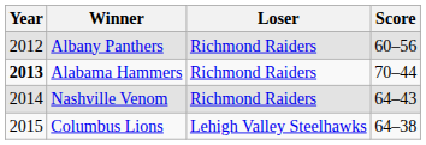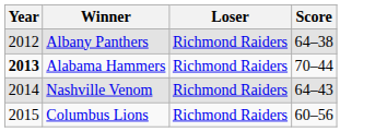 <table class="wikitable">
 <tr>
 <th>Year</th>
 <th>Winner</th>
 <th>Loser</th>
 <th>Score</th>
 </tr>
 <tr style="background: #e3e3e3;">
 <td>2012</td>
 <td><a href='#'>Albany Panthers</a></td>
 <td><a href='#'>Richmond Raiders</a></td>
-<td>60–56</td>
+<td>64–38</td>
 </tr>
 <tr>
 <td><strong>2013</strong></td>
 <td><a href='#'>Alabama Hammers</a></td>
 <td><a href='#'>Richmond Raiders</a></td>
 <td>70–44</td>
 </tr>
 <tr style="background: #e3e3e3;">
 <td>2014</td>
 <td><a href='#'>Nashville Venom</a></td>
 <td><a href='#'>Richmond Raiders</a></td>
 <td>64–43</td>
 </tr>
 <tr>
 <td>2015</td>
 <td><a href='#'>Columbus Lions</a></td>
-<td><a href='#'>Lehigh Valley Steelhawks</a></td>
-<td>64–38</td>
+<td><a href='#'>Richmond Raiders</a></td>
+<td>60–56</td>
 </tr>
 </table>
